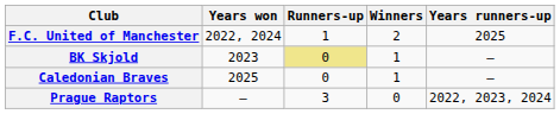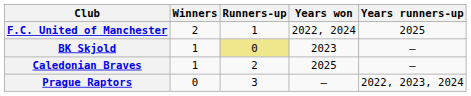 <table class="wikitable plainrowheaders sortable">
 <tr>
 <th scope=col>Club</th>
+<th scope=col>Winners</th>
+<th scope=col>Runners-up</th>
 <th scope=col class="unsortable">Years won</th>
-<th scope=col>Runners-up</th>
-<th scope=col>Winners</th>
 <th scope=col class="unsortable">Years runners-up</th>
 </tr>
 <tr>
 <th scope=row> <a href='#'>F.C. United of Manchester</a></th>
+<td align=center>2</td>
+<td align=center>1</td>
 <td align=center>2022, 2024</td>
-<td align=center>1</td>
-<td align=center>2</td>
 <td align=center>2025</td>
 </tr>
 <tr>
 <th scope=row> <a href='#'>BK Skjold</a></th>
+<td align=center>1</td>
+<td align=center style="background: khaki;">0</td>
 <td align=center>2023</td>
-<td align=center style="background: khaki;">0</td>
-<td align=center>1</td>
 <td align=center>—</td>
 </tr>
 <tr>
 <th scope=row> <a href='#'>Caledonian Braves</a></th>
+<td align=center>1</td>
+<td align=center>2</td>
 <td align=center>2025</td>
-<td align=center>0</td>
-<td align=center>1</td>
 <td align=center>—</td>
 </tr>
 <tr>
 <th scope=row> <a href='#'>Prague Raptors</a></th>
+<td align=center>0</td>
+<td align=center>3</td>
 <td align=center>—</td>
-<td align=center>3</td>
-<td align=center>0</td>
 <td align=center>2022, 2023, 2024</td>
 </tr>
 </table>
